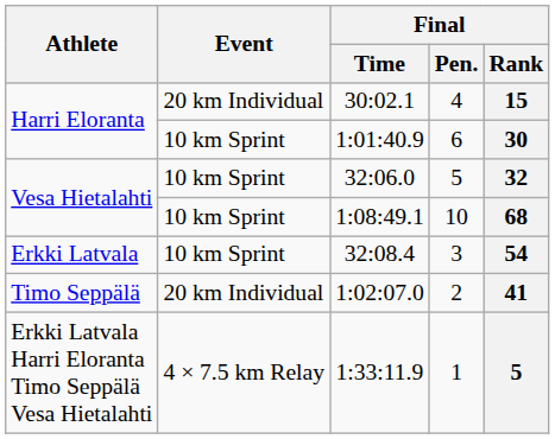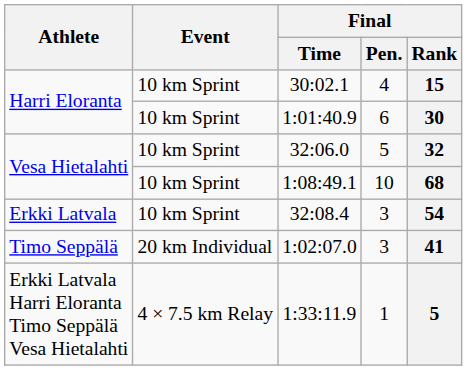 <table class="wikitable" style="font-size:90%">
 <tr>
 <th rowspan="2">Athlete</th>
 <th rowspan="2">Event</th>
 <th colspan="3">Final</th>
 </tr>
 <tr>
 <th>Time</th>
 <th>Pen.</th>
 <th>Rank</th>
 </tr>
 <tr>
 <td rowspan=2><a href='#'>Harri Eloranta</a></td>
-<td>20 km Individual</td>
+<td>10 km Sprint</td>
 <td align="center">30:02.1</td>
 <td align="center">4</td>
 <th align="center">15</th>
 </tr>
 <tr>
 <td>10 km Sprint</td>
 <td align="center">1:01:40.9</td>
 <td align="center">6</td>
 <th align="center">30</th>
 </tr>
 <tr>
 <td rowspan=2><a href='#'>Vesa Hietalahti</a></td>
 <td>10 km Sprint</td>
 <td align="center">32:06.0</td>
 <td align="center">5</td>
 <th align="center">32</th>
 </tr>
 <tr>
 <td>10 km Sprint</td>
 <td align="center">1:08:49.1</td>
 <td align="center">10</td>
 <th align="center">68</th>
 </tr>
 <tr>
 <td><a href='#'>Erkki Latvala</a></td>
 <td>10 km Sprint</td>
 <td align="center">32:08.4</td>
 <td align="center">3</td>
 <th align="center">54</th>
 </tr>
 <tr>
 <td><a href='#'>Timo Seppälä</a></td>
 <td>20 km Individual</td>
 <td align="center">1:02:07.0</td>
-<td align="center">2</td>
+<td align="center">3</td>
 <th align="center">41</th>
 </tr>
 <tr>
 <td>Erkki Latvala<br>Harri Eloranta<br>Timo Seppälä<br>Vesa Hietalahti</td>
 <td>4 × 7.5 km Relay</td>
 <td align="center">1:33:11.9</td>
 <td align="center">1</td>
 <th align="center">5</th>
 </tr>
 </table>
